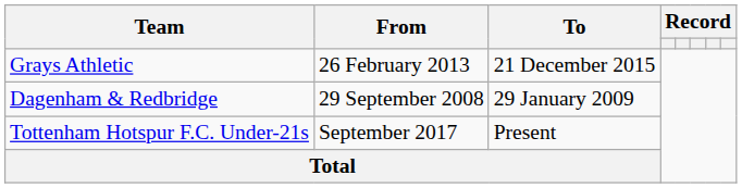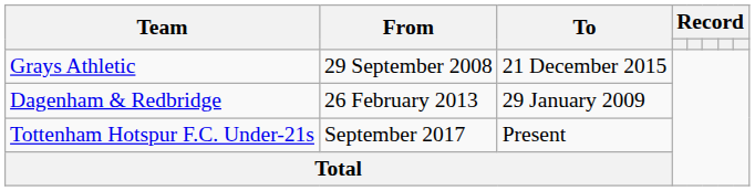 <table class=wikitable style="text-align: center">
 <tr>
 <th rowspan=2>Team</th>
 <th rowspan=2>From</th>
 <th rowspan=2>To</th>
 <th colspan=5>Record</th>
 </tr>
 <tr>
 <th></th>
 <th></th>
 <th></th>
 <th></th>
 <th></th>
 </tr>
 <tr>
 <td align=left><a href='#'>Grays Athletic</a></td>
-<td align=left>26 February 2013</td>
+<td align=left>29 September 2008</td>
 <td align=left>21 December 2015<br></td>
 </tr>
 <tr>
 <td align=left><a href='#'>Dagenham & Redbridge</a></td>
-<td align=left>29 September 2008</td>
+<td align=left>26 February 2013</td>
 <td align=left>29 January 2009<br></td>
 </tr>
 <tr>
 <td align=left><a href='#'>Tottenham Hotspur F.C. Under-21s</a></td>
 <td align=left>September 2017</td>
 <td align=left>Present<br></td>
 </tr>
 <tr>
 <th colspan=3>Total<br></th>
 </tr>
 </table>
